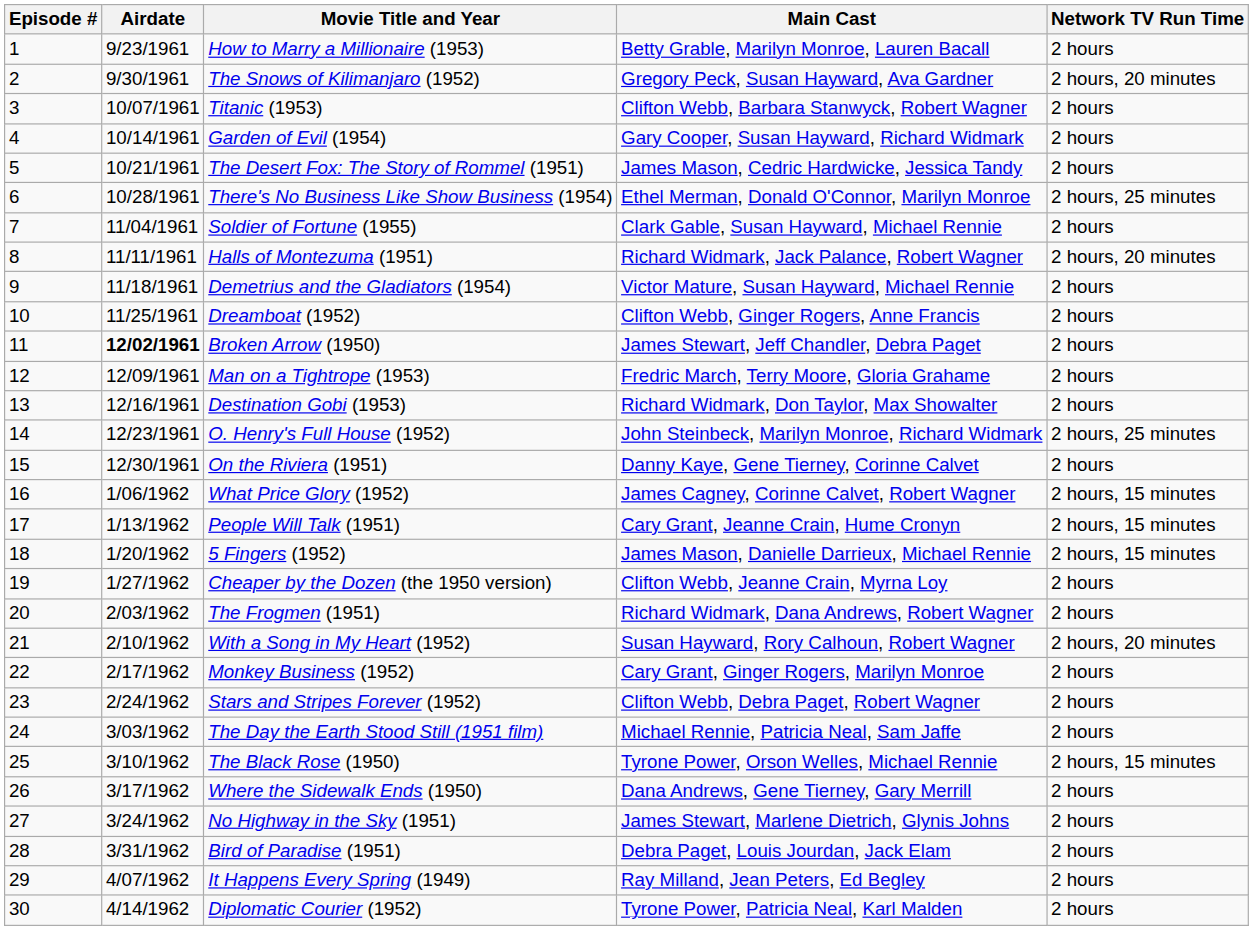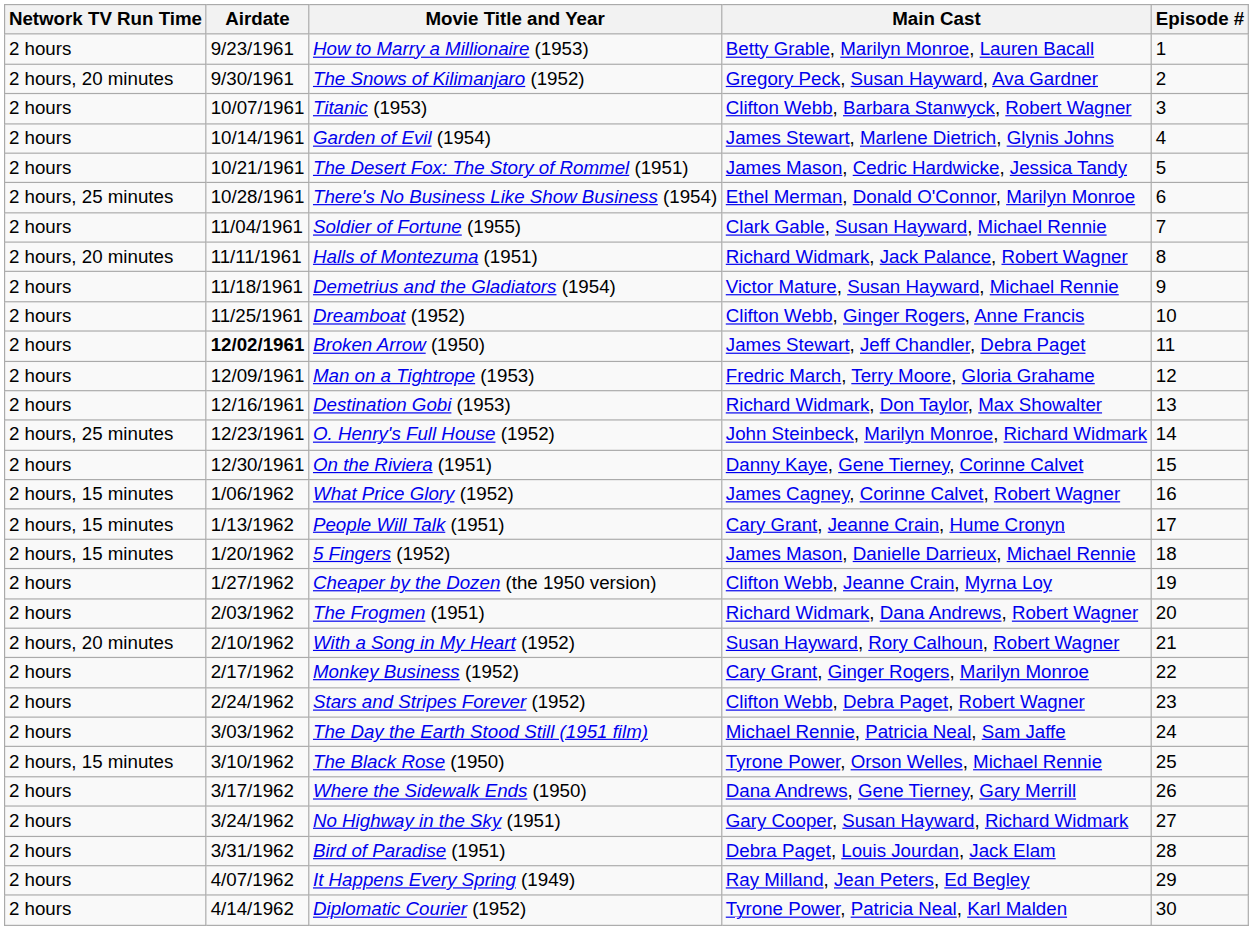 <table class="wikitable">
 <tr>
-<th>Episode #</th>
+<th>Network TV Run Time</th>
 <th>Airdate</th>
 <th>Movie Title and Year</th>
 <th>Main Cast</th>
-<th>Network TV Run Time</th>
+<th>Episode #</th>
 </tr>
 <tr>
-<td>1</td>
+<td>2 hours</td>
 <td>9/23/1961</td>
 <td><em><a href='#'>How to Marry a Millionaire</a></em> (1953)</td>
 <td><a href='#'>Betty Grable</a>, <a href='#'>Marilyn Monroe</a>, <a href='#'>Lauren Bacall</a></td>
-<td>2 hours</td>
+<td>1</td>
 </tr>
 <tr>
-<td>2</td>
+<td>2 hours, 20 minutes</td>
 <td>9/30/1961</td>
 <td><em><a href='#'>The Snows of Kilimanjaro</a></em> (1952)</td>
 <td><a href='#'>Gregory Peck</a>, <a href='#'>Susan Hayward</a>, <a href='#'>Ava Gardner</a></td>
-<td>2 hours, 20 minutes</td>
+<td>2</td>
 </tr>
 <tr>
-<td>3</td>
+<td>2 hours</td>
 <td>10/07/1961</td>
 <td><em><a href='#'>Titanic</a></em> (1953)</td>
 <td><a href='#'>Clifton Webb</a>, <a href='#'>Barbara Stanwyck</a>, <a href='#'>Robert Wagner</a></td>
-<td>2 hours</td>
+<td>3</td>
 </tr>
 <tr>
-<td>4</td>
+<td>2 hours</td>
 <td>10/14/1961</td>
 <td><em><a href='#'>Garden of Evil</a></em> (1954)</td>
-<td><a href='#'>Gary Cooper</a>, <a href='#'>Susan Hayward</a>, <a href='#'>Richard Widmark</a></td>
-<td>2 hours</td>
+<td><a href='#'>James Stewart</a>, <a href='#'>Marlene Dietrich</a>, <a href='#'>Glynis Johns</a></td>
+<td>4</td>
 </tr>
 <tr>
-<td>5</td>
+<td>2 hours</td>
 <td>10/21/1961</td>
 <td><em><a href='#'>The Desert Fox: The Story of Rommel</a></em> (1951)</td>
 <td><a href='#'>James Mason</a>, <a href='#'>Cedric Hardwicke</a>, <a href='#'>Jessica Tandy</a></td>
-<td>2 hours</td>
+<td>5</td>
 </tr>
 <tr>
-<td>6</td>
+<td>2 hours, 25 minutes</td>
 <td>10/28/1961</td>
 <td><em><a href='#'>There's No Business Like Show Business</a></em> (1954)</td>
 <td><a href='#'>Ethel Merman</a>, <a href='#'>Donald O'Connor</a>, <a href='#'>Marilyn Monroe</a></td>
-<td>2 hours, 25 minutes</td>
+<td>6</td>
 </tr>
 <tr>
-<td>7</td>
+<td>2 hours</td>
 <td>11/04/1961</td>
 <td><em><a href='#'>Soldier of Fortune</a></em> (1955)</td>
 <td><a href='#'>Clark Gable</a>, <a href='#'>Susan Hayward</a>, <a href='#'>Michael Rennie</a></td>
-<td>2 hours</td>
+<td>7</td>
 </tr>
 <tr>
-<td>8</td>
+<td>2 hours, 20 minutes</td>
 <td>11/11/1961</td>
 <td><em><a href='#'>Halls of Montezuma</a></em> (1951)</td>
 <td><a href='#'>Richard Widmark</a>, <a href='#'>Jack Palance</a>, <a href='#'>Robert Wagner</a></td>
-<td>2 hours, 20 minutes</td>
+<td>8</td>
 </tr>
 <tr>
-<td>9</td>
+<td>2 hours</td>
 <td>11/18/1961</td>
 <td><em><a href='#'>Demetrius and the Gladiators</a></em> (1954)</td>
 <td><a href='#'>Victor Mature</a>, <a href='#'>Susan Hayward</a>, <a href='#'>Michael Rennie</a></td>
-<td>2 hours</td>
+<td>9</td>
 </tr>
 <tr>
-<td>10</td>
+<td>2 hours</td>
 <td>11/25/1961</td>
 <td><em><a href='#'>Dreamboat</a></em> (1952)</td>
 <td><a href='#'>Clifton Webb</a>, <a href='#'>Ginger Rogers</a>, <a href='#'>Anne Francis</a></td>
-<td>2 hours</td>
+<td>10</td>
 </tr>
 <tr>
-<td>11</td>
+<td>2 hours</td>
 <td><strong>12/02/1961</strong></td>
 <td><em><a href='#'>Broken Arrow</a></em> (1950)</td>
 <td><a href='#'>James Stewart</a>, <a href='#'>Jeff Chandler</a>, <a href='#'>Debra Paget</a></td>
-<td>2 hours</td>
+<td>11</td>
 </tr>
 <tr>
-<td>12</td>
+<td>2 hours</td>
 <td>12/09/1961</td>
 <td><em><a href='#'>Man on a Tightrope</a></em> (1953)</td>
 <td><a href='#'>Fredric March</a>, <a href='#'>Terry Moore</a>, <a href='#'>Gloria Grahame</a></td>
-<td>2 hours</td>
+<td>12</td>
 </tr>
 <tr>
-<td>13</td>
+<td>2 hours</td>
 <td>12/16/1961</td>
 <td><em><a href='#'>Destination Gobi</a></em> (1953)</td>
 <td><a href='#'>Richard Widmark</a>, <a href='#'>Don Taylor</a>, <a href='#'>Max Showalter</a></td>
-<td>2 hours</td>
+<td>13</td>
 </tr>
 <tr>
-<td>14</td>
+<td>2 hours, 25 minutes</td>
 <td>12/23/1961</td>
 <td><em><a href='#'>O. Henry's Full House</a></em> (1952)</td>
 <td><a href='#'>John Steinbeck</a>, <a href='#'>Marilyn Monroe</a>, <a href='#'>Richard Widmark</a></td>
-<td>2 hours, 25 minutes</td>
+<td>14</td>
 </tr>
 <tr>
-<td>15</td>
+<td>2 hours</td>
 <td>12/30/1961</td>
 <td><em><a href='#'>On the Riviera</a></em> (1951)</td>
 <td><a href='#'>Danny Kaye</a>, <a href='#'>Gene Tierney</a>, <a href='#'>Corinne Calvet</a></td>
-<td>2 hours</td>
+<td>15</td>
 </tr>
 <tr>
-<td>16</td>
+<td>2 hours, 15 minutes</td>
 <td>1/06/1962</td>
 <td><em><a href='#'>What Price Glory</a></em> (1952)</td>
 <td><a href='#'>James Cagney</a>, <a href='#'>Corinne Calvet</a>, <a href='#'>Robert Wagner</a></td>
-<td>2 hours, 15 minutes</td>
+<td>16</td>
 </tr>
 <tr>
-<td>17</td>
+<td>2 hours, 15 minutes</td>
 <td>1/13/1962</td>
 <td><em><a href='#'>People Will Talk</a></em> (1951)</td>
 <td><a href='#'>Cary Grant</a>, <a href='#'>Jeanne Crain</a>, <a href='#'>Hume Cronyn</a></td>
-<td>2 hours, 15 minutes</td>
+<td>17</td>
 </tr>
 <tr>
-<td>18</td>
+<td>2 hours, 15 minutes</td>
 <td>1/20/1962</td>
 <td><em><a href='#'>5 Fingers</a></em> (1952)</td>
 <td><a href='#'>James Mason</a>, <a href='#'>Danielle Darrieux</a>, <a href='#'>Michael Rennie</a></td>
-<td>2 hours, 15 minutes</td>
+<td>18</td>
 </tr>
 <tr>
-<td>19</td>
+<td>2 hours</td>
 <td>1/27/1962</td>
 <td><em><a href='#'>Cheaper by the Dozen</a></em> (the 1950 version)</td>
 <td><a href='#'>Clifton Webb</a>, <a href='#'>Jeanne Crain</a>, <a href='#'>Myrna Loy</a></td>
-<td>2 hours</td>
+<td>19</td>
 </tr>
 <tr>
-<td>20</td>
+<td>2 hours</td>
 <td>2/03/1962</td>
 <td><em><a href='#'>The Frogmen</a></em> (1951)</td>
 <td><a href='#'>Richard Widmark</a>, <a href='#'>Dana Andrews</a>, <a href='#'>Robert Wagner</a></td>
-<td>2 hours</td>
+<td>20</td>
 </tr>
 <tr>
-<td>21</td>
+<td>2 hours, 20 minutes</td>
 <td>2/10/1962</td>
 <td><em><a href='#'>With a Song in My Heart</a></em> (1952)</td>
 <td><a href='#'>Susan Hayward</a>, <a href='#'>Rory Calhoun</a>, <a href='#'>Robert Wagner</a></td>
-<td>2 hours, 20 minutes</td>
+<td>21</td>
 </tr>
 <tr>
-<td>22</td>
+<td>2 hours</td>
 <td>2/17/1962</td>
 <td><em><a href='#'>Monkey Business</a></em> (1952)</td>
 <td><a href='#'>Cary Grant</a>, <a href='#'>Ginger Rogers</a>, <a href='#'>Marilyn Monroe</a></td>
-<td>2 hours</td>
+<td>22</td>
 </tr>
 <tr>
-<td>23</td>
+<td>2 hours</td>
 <td>2/24/1962</td>
 <td><em><a href='#'>Stars and Stripes Forever</a></em> (1952)</td>
 <td><a href='#'>Clifton Webb</a>, <a href='#'>Debra Paget</a>, <a href='#'>Robert Wagner</a></td>
-<td>2 hours</td>
+<td>23</td>
 </tr>
 <tr>
-<td>24</td>
+<td>2 hours</td>
 <td>3/03/1962</td>
 <td><em><a href='#'>The Day the Earth Stood Still (1951 film)</a></em></td>
 <td><a href='#'>Michael Rennie</a>, <a href='#'>Patricia Neal</a>, <a href='#'>Sam Jaffe</a></td>
-<td>2 hours</td>
+<td>24</td>
 </tr>
 <tr>
-<td>25</td>
+<td>2 hours, 15 minutes</td>
 <td>3/10/1962</td>
 <td><em><a href='#'>The Black Rose</a></em> (1950)</td>
 <td><a href='#'>Tyrone Power</a>, <a href='#'>Orson Welles</a>, <a href='#'>Michael Rennie</a></td>
-<td>2 hours, 15 minutes</td>
+<td>25</td>
 </tr>
 <tr>
-<td>26</td>
+<td>2 hours</td>
 <td>3/17/1962</td>
 <td><em><a href='#'>Where the Sidewalk Ends</a></em> (1950)</td>
 <td><a href='#'>Dana Andrews</a>, <a href='#'>Gene Tierney</a>, <a href='#'>Gary Merrill</a></td>
-<td>2 hours</td>
+<td>26</td>
 </tr>
 <tr>
-<td>27</td>
+<td>2 hours</td>
 <td>3/24/1962</td>
 <td><em><a href='#'>No Highway in the Sky</a></em> (1951)</td>
-<td><a href='#'>James Stewart</a>, <a href='#'>Marlene Dietrich</a>, <a href='#'>Glynis Johns</a></td>
-<td>2 hours</td>
+<td><a href='#'>Gary Cooper</a>, <a href='#'>Susan Hayward</a>, <a href='#'>Richard Widmark</a></td>
+<td>27</td>
 </tr>
 <tr>
-<td>28</td>
+<td>2 hours</td>
 <td>3/31/1962</td>
 <td><em><a href='#'>Bird of Paradise</a></em> (1951)</td>
 <td><a href='#'>Debra Paget</a>, <a href='#'>Louis Jourdan</a>, <a href='#'>Jack Elam</a></td>
-<td>2 hours</td>
+<td>28</td>
 </tr>
 <tr>
-<td>29</td>
+<td>2 hours</td>
 <td>4/07/1962</td>
 <td><em><a href='#'>It Happens Every Spring</a></em> (1949)</td>
 <td><a href='#'>Ray Milland</a>, <a href='#'>Jean Peters</a>, <a href='#'>Ed Begley</a></td>
-<td>2 hours</td>
+<td>29</td>
 </tr>
 <tr>
-<td>30</td>
+<td>2 hours</td>
 <td>4/14/1962</td>
 <td><em><a href='#'>Diplomatic Courier</a></em> (1952)</td>
 <td><a href='#'>Tyrone Power</a>, <a href='#'>Patricia Neal</a>, <a href='#'>Karl Malden</a></td>
-<td>2 hours</td>
+<td>30</td>
 </tr>
 </table>
